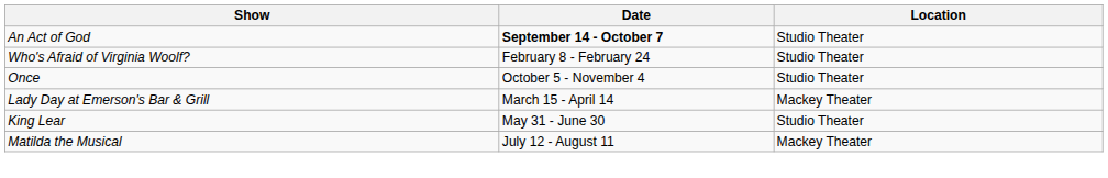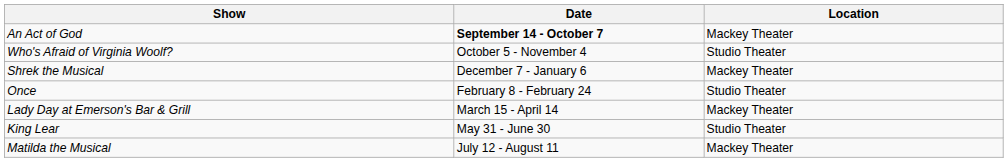 <table class="wikitable" style="font-size:90%; width:60%">
 <tr>
 <th style="width:45%;">Show</th>
 <th style="width:25%;">Date</th>
 <th style="width:30%;">Location</th>
 </tr>
 <tr>
 <td><em>An Act of God</em></td>
 <td><strong>September 14 - October 7</strong></td>
+<td>Mackey Theater</td>
+</tr>
+<tr>
+<td><em>Who's Afraid of Virginia Woolf?</em></td>
+<td>October 5 - November 4</td>
 <td>Studio Theater</td>
 </tr>
 <tr>
-<td><em>Who's Afraid of Virginia Woolf?</em></td>
-<td>February 8 - February 24</td>
-<td>Studio Theater</td>
+<td><em>Shrek the Musical</em></td>
+<td>December 7 - January 6</td>
+<td>Mackey Theater</td>
 </tr>
 <tr>
 <td><em>Once</em></td>
-<td>October 5 - November 4</td>
+<td>February 8 - February 24</td>
 <td>Studio Theater</td>
 </tr>
 <tr>
 <td><em>Lady Day at Emerson's Bar & Grill</em></td>
 <td>March 15 - April 14</td>
 <td>Mackey Theater</td>
 </tr>
 <tr>
 <td><em>King Lear</em></td>
 <td>May 31 - June 30</td>
 <td>Studio Theater</td>
 </tr>
 <tr>
 <td><em>Matilda the Musical</em></td>
 <td>July 12 - August 11</td>
 <td>Mackey Theater</td>
 </tr>
 </table>
